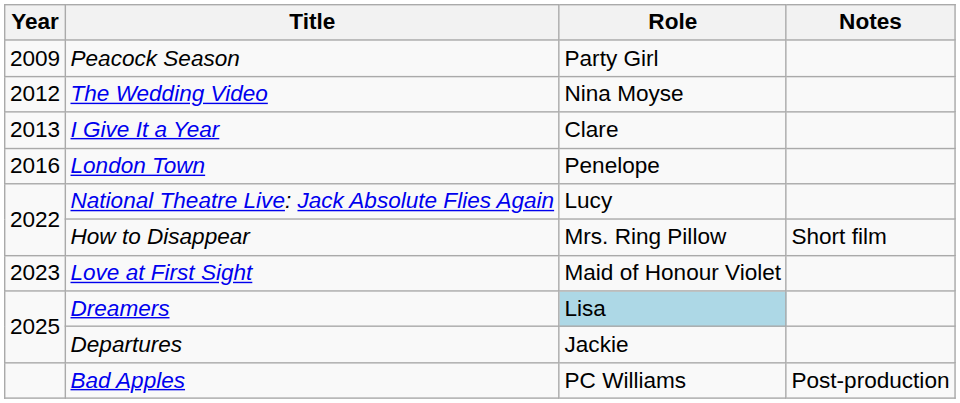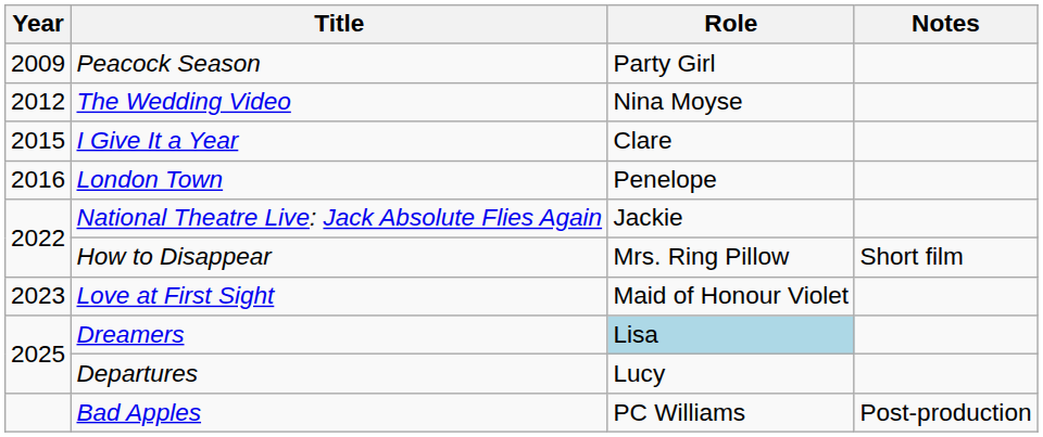 <table class="wikitable">
 <tr>
 <th>Year</th>
 <th>Title</th>
 <th>Role</th>
 <th>Notes</th>
 </tr>
 <tr>
 <td>2009</td>
 <td><em>Peacock Season</em></td>
 <td>Party Girl</td>
 <td></td>
 </tr>
 <tr>
 <td>2012</td>
 <td><em><a href='#'>The Wedding Video</a></em></td>
 <td>Nina Moyse</td>
 <td></td>
 </tr>
 <tr>
-<td>2013</td>
+<td>2015</td>
 <td><em><a href='#'>I Give It a Year</a></em></td>
 <td>Clare</td>
 <td></td>
 </tr>
 <tr>
 <td>2016</td>
 <td><em><a href='#'>London Town</a></em></td>
 <td>Penelope</td>
 <td></td>
 </tr>
 <tr>
 <td rowspan="2">2022</td>
 <td><em><a href='#'>National Theatre Live</a>: <a href='#'>Jack Absolute Flies Again</a></em></td>
-<td>Lucy</td>
+<td>Jackie</td>
 <td></td>
 </tr>
 <tr>
 <td><em>How to Disappear</em></td>
 <td>Mrs. Ring Pillow</td>
 <td>Short film</td>
 </tr>
 <tr>
 <td>2023</td>
 <td><em><a href='#'>Love at First Sight</a></em></td>
 <td>Maid of Honour Violet</td>
 <td></td>
 </tr>
 <tr>
 <td rowspan="2">2025</td>
 <td><em><a href='#'>Dreamers</a></em></td>
 <td style="background: lightblue;">Lisa</td>
 <td></td>
 </tr>
 <tr>
 <td><em>Departures</em></td>
-<td>Jackie</td>
+<td>Lucy</td>
 <td></td>
 </tr>
 <tr>
 <td></td>
 <td><em><a href='#'>Bad Apples</a></em></td>
 <td>PC Williams</td>
 <td>Post-production</td>
 </tr>
 </table>
